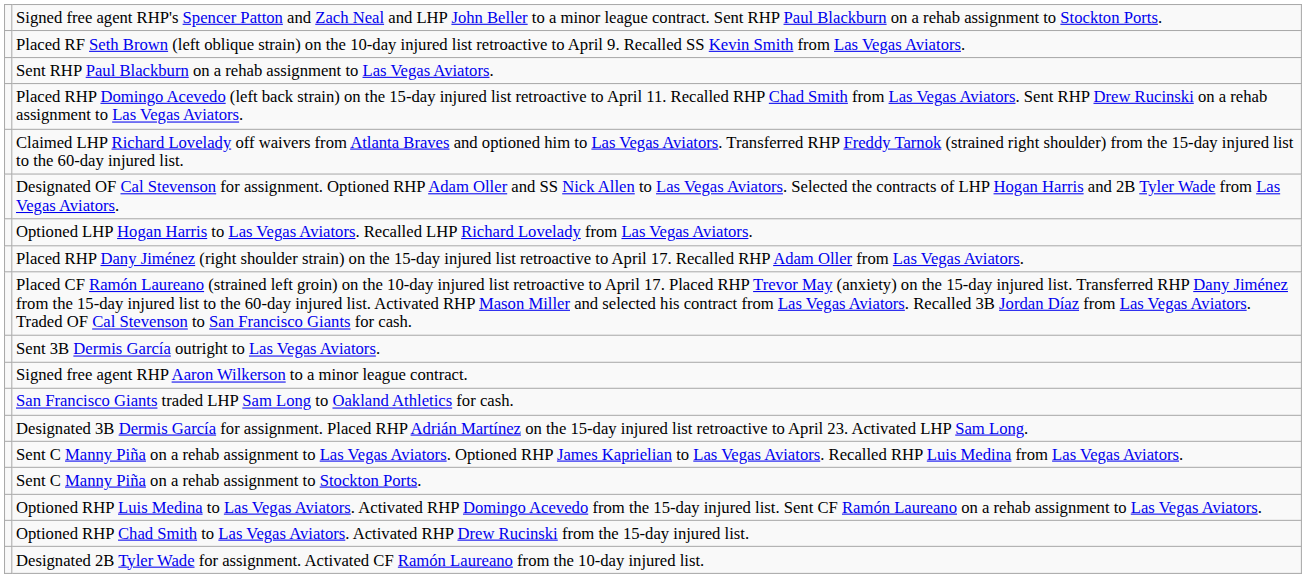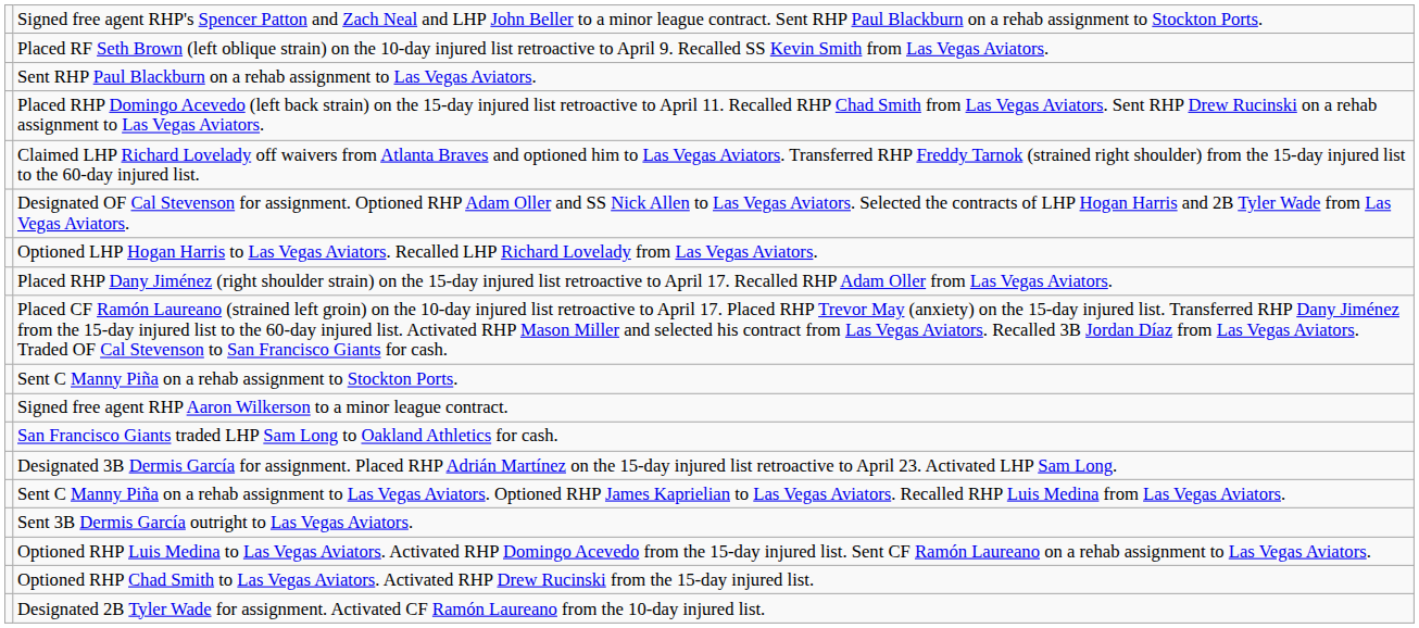 <table class="wikitable">
 <tr>
 <td></td>
 <td>Signed free agent RHP's <a href='#'>Spencer Patton</a> and <a href='#'>Zach Neal</a> and LHP <a href='#'>John Beller</a> to a minor league contract. Sent RHP <a href='#'>Paul Blackburn</a> on a rehab assignment to <a href='#'>Stockton Ports</a>.</td>
 </tr>
 <tr>
 <td></td>
 <td>Placed RF <a href='#'>Seth Brown</a> (left oblique strain) on the 10-day injured list retroactive to April 9. Recalled SS <a href='#'>Kevin Smith</a> from <a href='#'>Las Vegas Aviators</a>.</td>
 </tr>
 <tr>
 <td></td>
 <td>Sent RHP <a href='#'>Paul Blackburn</a> on a rehab assignment to <a href='#'>Las Vegas Aviators</a>.</td>
 </tr>
 <tr>
 <td></td>
 <td>Placed RHP <a href='#'>Domingo Acevedo</a> (left back strain) on the 15-day injured list retroactive to April 11. Recalled RHP <a href='#'>Chad Smith</a> from <a href='#'>Las Vegas Aviators</a>. Sent RHP <a href='#'>Drew Rucinski</a> on a rehab assignment to <a href='#'>Las Vegas Aviators</a>.</td>
 </tr>
 <tr>
 <td></td>
 <td>Claimed LHP <a href='#'>Richard Lovelady</a> off waivers from <a href='#'>Atlanta Braves</a> and optioned him to <a href='#'>Las Vegas Aviators</a>. Transferred RHP <a href='#'>Freddy Tarnok</a> (strained right shoulder) from the 15-day injured list to the 60-day injured list.</td>
 </tr>
 <tr>
 <td></td>
 <td>Designated OF <a href='#'>Cal Stevenson</a> for assignment. Optioned RHP <a href='#'>Adam Oller</a> and SS <a href='#'>Nick Allen</a> to <a href='#'>Las Vegas Aviators</a>. Selected the contracts of LHP <a href='#'>Hogan Harris</a> and 2B <a href='#'>Tyler Wade</a> from <a href='#'>Las Vegas Aviators</a>.</td>
 </tr>
 <tr>
 <td></td>
 <td>Optioned LHP <a href='#'>Hogan Harris</a> to <a href='#'>Las Vegas Aviators</a>. Recalled LHP <a href='#'>Richard Lovelady</a> from <a href='#'>Las Vegas Aviators</a>.</td>
 </tr>
 <tr>
 <td></td>
 <td>Placed RHP <a href='#'>Dany Jiménez</a> (right shoulder strain) on the 15-day injured list retroactive to April 17. Recalled RHP <a href='#'>Adam Oller</a> from <a href='#'>Las Vegas Aviators</a>.</td>
 </tr>
 <tr>
 <td></td>
 <td>Placed CF <a href='#'>Ramón Laureano</a> (strained left groin) on the 10-day injured list retroactive to April 17. Placed RHP <a href='#'>Trevor May</a> (anxiety) on the 15-day injured list. Transferred RHP <a href='#'>Dany Jiménez</a> from the 15-day injured list to the 60-day injured list. Activated RHP <a href='#'>Mason Miller</a> and selected his contract from <a href='#'>Las Vegas Aviators</a>. Recalled 3B <a href='#'>Jordan Díaz</a> from <a href='#'>Las Vegas Aviators</a>. Traded OF <a href='#'>Cal Stevenson</a> to <a href='#'>San Francisco Giants</a> for cash.</td>
 </tr>
 <tr>
 <td></td>
-<td>Sent 3B <a href='#'>Dermis García</a> outright to <a href='#'>Las Vegas Aviators</a>.</td>
+<td>Sent C <a href='#'>Manny Piña</a> on a rehab assignment to <a href='#'>Stockton Ports</a>.</td>
 </tr>
 <tr>
 <td></td>
 <td>Signed free agent RHP <a href='#'>Aaron Wilkerson</a> to a minor league contract.</td>
 </tr>
 <tr>
 <td></td>
 <td><a href='#'>San Francisco Giants</a> traded LHP <a href='#'>Sam Long</a> to <a href='#'>Oakland Athletics</a> for cash.</td>
 </tr>
 <tr>
 <td></td>
 <td>Designated 3B <a href='#'>Dermis García</a> for assignment. Placed RHP <a href='#'>Adrián Martínez</a> on the 15-day injured list retroactive to April 23. Activated LHP <a href='#'>Sam Long</a>.</td>
 </tr>
 <tr>
 <td></td>
 <td>Sent C <a href='#'>Manny Piña</a> on a rehab assignment to <a href='#'>Las Vegas Aviators</a>. Optioned RHP <a href='#'>James Kaprielian</a> to <a href='#'>Las Vegas Aviators</a>. Recalled RHP <a href='#'>Luis Medina</a> from <a href='#'>Las Vegas Aviators</a>.</td>
 </tr>
 <tr>
 <td></td>
-<td>Sent C <a href='#'>Manny Piña</a> on a rehab assignment to <a href='#'>Stockton Ports</a>.</td>
+<td>Sent 3B <a href='#'>Dermis García</a> outright to <a href='#'>Las Vegas Aviators</a>.</td>
 </tr>
 <tr>
 <td></td>
 <td>Optioned RHP <a href='#'>Luis Medina</a> to <a href='#'>Las Vegas Aviators</a>. Activated RHP <a href='#'>Domingo Acevedo</a> from the 15-day injured list. Sent CF <a href='#'>Ramón Laureano</a> on a rehab assignment to <a href='#'>Las Vegas Aviators</a>.</td>
 </tr>
 <tr>
 <td></td>
 <td>Optioned RHP <a href='#'>Chad Smith</a> to <a href='#'>Las Vegas Aviators</a>. Activated RHP <a href='#'>Drew Rucinski</a> from the 15-day injured list.</td>
 </tr>
 <tr>
 <td></td>
 <td>Designated 2B <a href='#'>Tyler Wade</a> for assignment. Activated CF <a href='#'>Ramón Laureano</a> from the 10-day injured list.</td>
 </tr>
 </table>
